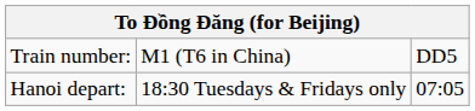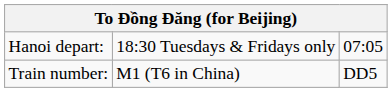 <table class="wikitable">
 <tr>
 <th colspan="3">To Đồng Đăng (for Beijing)</th>
+</tr>
+<tr>
+<td>Hanoi depart:</td>
+<td>18:30 Tuesdays & Fridays only</td>
+<td>07:05</td>
 </tr>
 <tr>
 <td>Train number:</td>
 <td>M1 (T6 in China)</td>
 <td>DD5</td>
 </tr>
-<tr>
-<td>Hanoi depart:</td>
-<td>18:30 Tuesdays & Fridays only</td>
-<td>07:05</td>
-</tr>
 </table>
